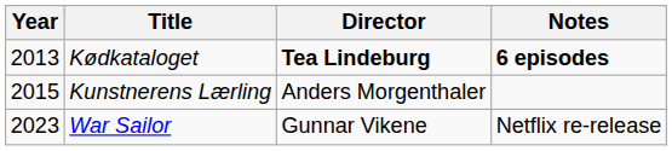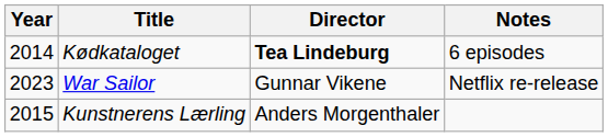 <table class="wikitable">
 <tr>
 <th>Year</th>
 <th>Title</th>
 <th>Director</th>
 <th>Notes</th>
 </tr>
 <tr>
-<td>2013</td>
+<td>2014</td>
 <td><em>Kødkataloget</em></td>
 <td><strong>Tea Lindeburg</strong></td>
-<td><strong>6 episodes</strong></td>
+<td>6 episodes</td>
+</tr>
+<tr>
+<td>2023</td>
+<td><em><a href='#'>War Sailor</a></em></td>
+<td>Gunnar Vikene</td>
+<td>Netflix re-release</td>
 </tr>
 <tr>
 <td>2015</td>
 <td><em>Kunstnerens Lærling</em></td>
 <td>Anders Morgenthaler</td>
 <td></td>
 </tr>
-<tr>
-<td>2023</td>
-<td><em><a href='#'>War Sailor</a></em></td>
-<td>Gunnar Vikene</td>
-<td>Netflix re-release</td>
-</tr>
 </table>
